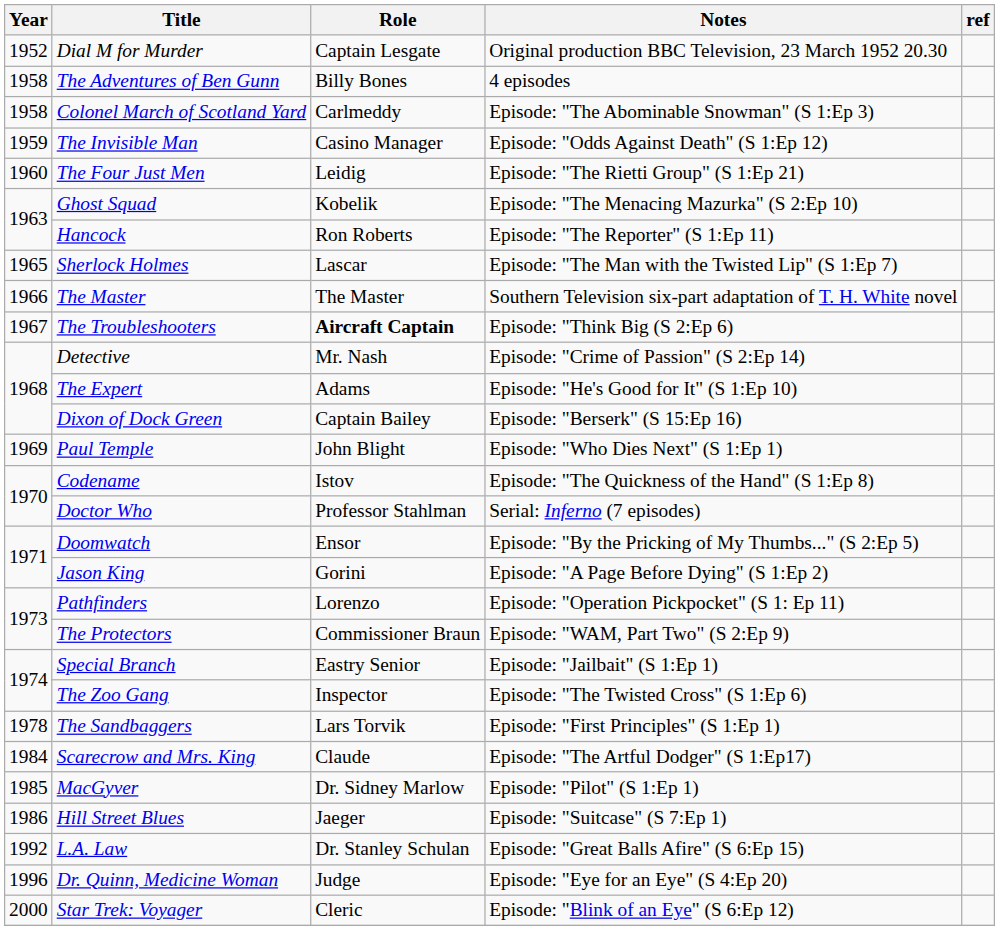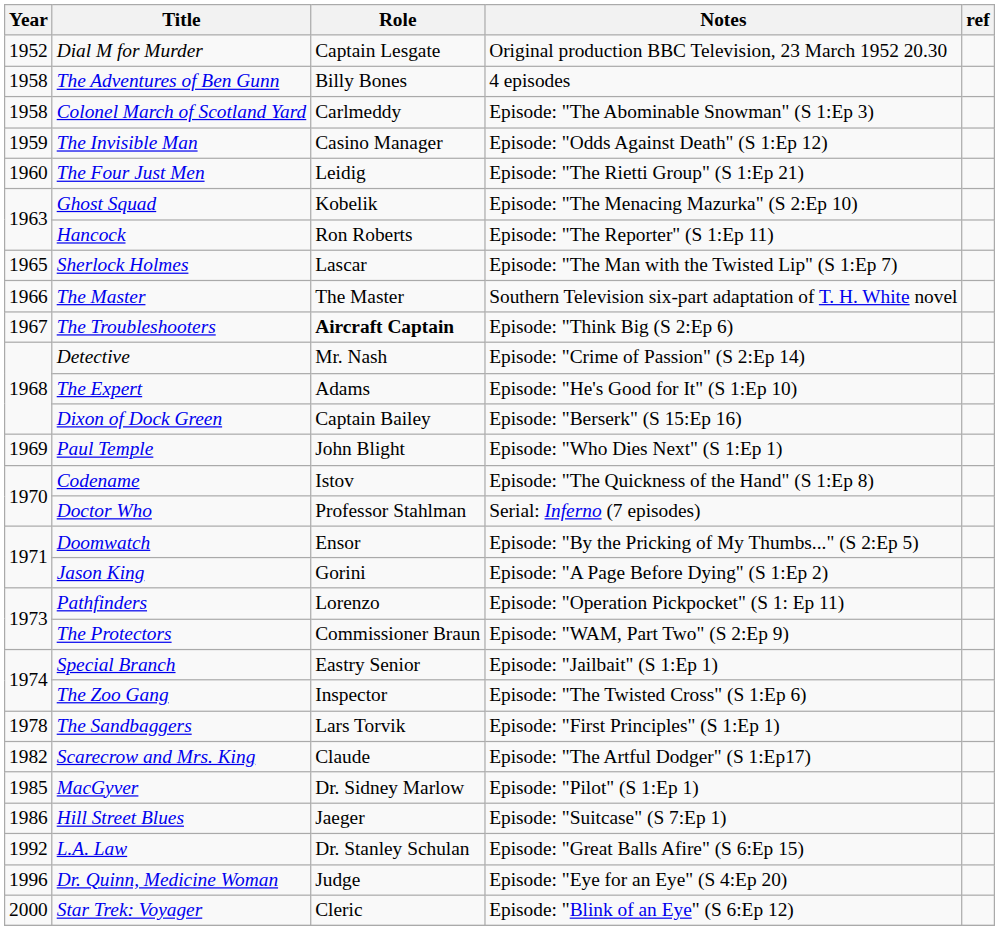 <table class="wikitable sortable">
 <tr>
 <th>Year</th>
 <th>Title</th>
 <th>Role</th>
 <th class="unsortable">Notes</th>
 <th>ref</th>
 </tr>
 <tr>
 <td>1952</td>
 <td><em>Dial M for Murder</em></td>
 <td>Captain Lesgate</td>
 <td>Original production BBC Television, 23 March 1952 20.30</td>
 <td></td>
 </tr>
 <tr>
 <td>1958</td>
 <td><em><a href='#'>The Adventures of Ben Gunn</a></em></td>
 <td>Billy Bones</td>
 <td>4 episodes</td>
 </tr>
 <tr>
 <td>1958</td>
 <td><em><a href='#'>Colonel March of Scotland Yard</a></em></td>
 <td>Carlmeddy</td>
 <td>Episode: "The Abominable Snowman" (S 1:Ep 3)</td>
 <td></td>
 </tr>
 <tr>
 <td>1959</td>
 <td><em><a href='#'>The Invisible Man</a></em></td>
 <td>Casino Manager</td>
 <td>Episode: "Odds Against Death" (S 1:Ep 12)</td>
 <td></td>
 </tr>
 <tr>
 <td>1960</td>
 <td><em><a href='#'>The Four Just Men</a></em></td>
 <td>Leidig</td>
 <td>Episode: "The Rietti Group" (S 1:Ep 21)</td>
 <td></td>
 </tr>
 <tr>
 <td rowspan="2">1963</td>
 <td><em><a href='#'>Ghost Squad</a></em></td>
 <td>Kobelik</td>
 <td>Episode: "The Menacing Mazurka" (S 2:Ep 10)</td>
 <td></td>
 </tr>
 <tr>
 <td><em><a href='#'>Hancock</a></em></td>
 <td>Ron Roberts</td>
 <td>Episode: "The Reporter" (S 1:Ep 11)</td>
 <td></td>
 </tr>
 <tr>
 <td>1965</td>
 <td><em><a href='#'>Sherlock Holmes</a></em></td>
 <td>Lascar</td>
 <td>Episode: "The Man with the Twisted Lip" (S 1:Ep 7)</td>
 <td></td>
 </tr>
 <tr>
 <td>1966</td>
 <td><em><a href='#'>The Master</a></em></td>
 <td>The Master</td>
 <td>Southern Television six-part adaptation of <a href='#'>T. H. White</a> novel</td>
 <td></td>
 </tr>
 <tr>
 <td>1967</td>
 <td><em><a href='#'>The Troubleshooters</a></em></td>
 <td><strong>Aircraft Captain</strong></td>
 <td>Episode: "Think Big (S 2:Ep 6)</td>
 <td></td>
 </tr>
 <tr>
 <td rowspan="3">1968</td>
 <td><em>Detective</em></td>
 <td>Mr. Nash</td>
 <td>Episode: "Crime of Passion" (S 2:Ep 14)</td>
 <td></td>
 </tr>
 <tr>
 <td><em><a href='#'>The Expert</a></em></td>
 <td>Adams</td>
 <td>Episode: "He's Good for It" (S 1:Ep 10)</td>
 <td></td>
 </tr>
 <tr>
 <td><em><a href='#'>Dixon of Dock Green</a></em></td>
 <td>Captain Bailey</td>
 <td>Episode: "Berserk" (S 15:Ep 16)</td>
 <td></td>
 </tr>
 <tr>
 <td>1969</td>
 <td><em><a href='#'>Paul Temple</a></em></td>
 <td>John Blight</td>
 <td>Episode: "Who Dies Next" (S 1:Ep 1)</td>
 <td></td>
 </tr>
 <tr>
 <td rowspan="2">1970</td>
 <td><em><a href='#'>Codename</a></em></td>
 <td>Istov</td>
 <td>Episode: "The Quickness of the Hand" (S 1:Ep 8)</td>
 <td></td>
 </tr>
 <tr>
 <td><em><a href='#'>Doctor Who</a></em></td>
 <td>Professor Stahlman</td>
 <td>Serial: <em><a href='#'>Inferno</a></em> (7 episodes)</td>
 <td></td>
 </tr>
 <tr>
 <td rowspan="2">1971</td>
 <td><em><a href='#'>Doomwatch</a></em></td>
 <td>Ensor</td>
 <td>Episode: "By the Pricking of My Thumbs..." (S 2:Ep 5)</td>
 <td></td>
 </tr>
 <tr>
 <td><em><a href='#'>Jason King</a></em></td>
 <td>Gorini</td>
 <td>Episode: "A Page Before Dying" (S 1:Ep 2)</td>
 <td></td>
 </tr>
 <tr>
 <td rowspan="2">1973</td>
 <td><em><a href='#'>Pathfinders</a></em></td>
 <td>Lorenzo</td>
 <td>Episode: "Operation Pickpocket" (S 1: Ep 11)</td>
 <td></td>
 </tr>
 <tr>
 <td><em><a href='#'>The Protectors</a></em></td>
 <td>Commissioner Braun</td>
 <td>Episode: "WAM, Part Two" (S 2:Ep 9)</td>
 <td></td>
 </tr>
 <tr>
 <td rowspan="2">1974</td>
 <td><em><a href='#'>Special Branch</a></em></td>
 <td>Eastry Senior</td>
 <td>Episode: "Jailbait" (S 1:Ep 1)</td>
 <td></td>
 </tr>
 <tr>
 <td><em><a href='#'>The Zoo Gang</a></em></td>
 <td>Inspector</td>
 <td>Episode: "The Twisted Cross" (S 1:Ep 6)</td>
 <td></td>
 </tr>
 <tr>
 <td>1978</td>
 <td><em><a href='#'>The Sandbaggers</a></em></td>
 <td>Lars Torvik</td>
 <td>Episode: "First Principles" (S 1:Ep 1)</td>
 <td></td>
 </tr>
 <tr>
-<td>1984</td>
+<td>1982</td>
 <td><em><a href='#'>Scarecrow and Mrs. King</a></em></td>
 <td>Claude</td>
 <td>Episode: "The Artful Dodger" (S 1:Ep17)</td>
 <td></td>
 </tr>
 <tr>
 <td>1985</td>
 <td><em><a href='#'>MacGyver</a></em></td>
 <td>Dr. Sidney Marlow</td>
 <td>Episode: "Pilot" (S 1:Ep 1)</td>
 <td></td>
 </tr>
 <tr>
 <td>1986</td>
 <td><em><a href='#'>Hill Street Blues</a></em></td>
 <td>Jaeger</td>
 <td>Episode: "Suitcase" (S 7:Ep 1)</td>
 <td></td>
 </tr>
 <tr>
 <td>1992</td>
 <td><em><a href='#'>L.A. Law</a></em></td>
 <td>Dr. Stanley Schulan</td>
 <td>Episode: "Great Balls Afire" (S 6:Ep 15)</td>
 <td></td>
 </tr>
 <tr>
 <td>1996</td>
 <td><em><a href='#'>Dr. Quinn, Medicine Woman</a></em></td>
 <td>Judge</td>
 <td>Episode: "Eye for an Eye" (S 4:Ep 20)</td>
 <td></td>
 </tr>
 <tr>
 <td>2000</td>
 <td><em><a href='#'>Star Trek: Voyager</a></em></td>
 <td>Cleric</td>
 <td>Episode: "<a href='#'>Blink of an Eye</a>" (S 6:Ep 12)</td>
 <td></td>
 </tr>
 <tr>
 </tr>
 </table>
